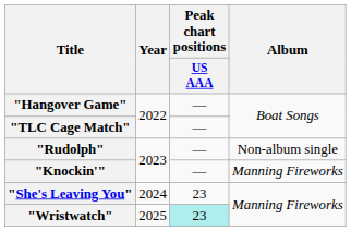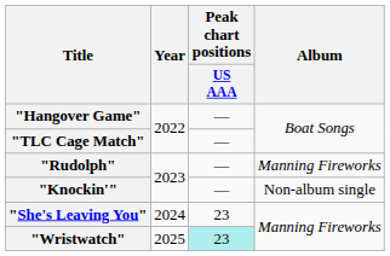 <table class="wikitable plainrowheaders" style="text-align:center;">
 <tr>
 <th rowspan="2">Title</th>
 <th rowspan="2">Year</th>
 <th>Peak chart positions</th>
 <th rowspan="2">Album</th>
 </tr>
 <tr>
 <th scope="col" style="width:3em;font-size:90%;"><a href='#'>US<br>AAA</a></th>
 </tr>
 <tr>
 <th scope="row">"Hangover Game"</th>
 <td rowspan="2">2022</td>
 <td>—</td>
 <td rowspan="2"><em>Boat Songs</em></td>
 </tr>
 <tr>
 <th scope="row">"TLC Cage Match"</th>
 <td>—</td>
 </tr>
 <tr>
 <th scope="row">"Rudolph"</th>
 <td rowspan="2">2023</td>
 <td>—</td>
-<td>Non-album single</td>
+<td><em>Manning Fireworks</em></td>
 </tr>
 <tr>
 <th scope="row">"Knockin'"</th>
 <td>—</td>
-<td><em>Manning Fireworks</em></td>
+<td>Non-album single</td>
 </tr>
 <tr>
 <th scope="row">"<a href='#'>She's Leaving You</a>"</th>
 <td>2024</td>
 <td>23</td>
 <td rowspan="2"><em>Manning Fireworks</em></td>
 </tr>
 <tr>
 <th scope="row">"Wristwatch"</th>
 <td>2025</td>
 <td style="background: paleturquoise;">23</td>
 </tr>
 </table>
